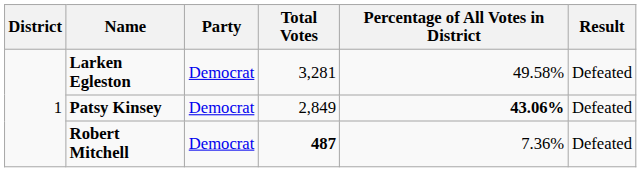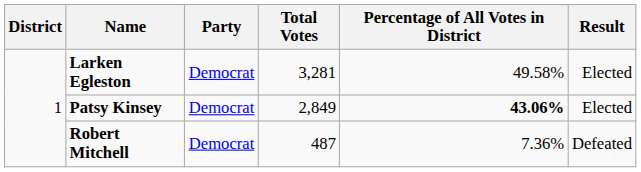 <table class="wikitable sortable" style="text-align:right;" border="1">
 <tr>
 <th scope="col">District</th>
 <th scope="col">Name</th>
 <th scope="col">Party</th>
 <th scope="col">Total Votes</th>
 <th scope="col">Percentage of All Votes in District</th>
 <th scope="col">Result</th>
 </tr>
 <tr>
 <td rowspan="3">1</td>
 <td align="left" data-sort-value="Egleston, Larken"><strong>Larken Egleston</strong></td>
 <td><a href='#'>Democrat</a></td>
 <td>3,281</td>
 <td>49.58%</td>
-<td>Defeated</td>
+<td>Elected</td>
 </tr>
 <tr>
 <td align="left" data-sort-value="Kinsey, Patsy"><strong>Patsy Kinsey</strong></td>
 <td><a href='#'>Democrat</a></td>
 <td>2,849</td>
 <td><strong>43.06%</strong></td>
-<td>Defeated</td>
+<td>Elected</td>
 </tr>
 <tr>
 <td align="left" data-sort-value="Mitchell, Robert"><strong>Robert Mitchell</strong></td>
 <td><a href='#'>Democrat</a></td>
-<td><strong>487</strong></td>
+<td>487</td>
 <td>7.36%</td>
 <td>Defeated</td>
 </tr>
 </table>
